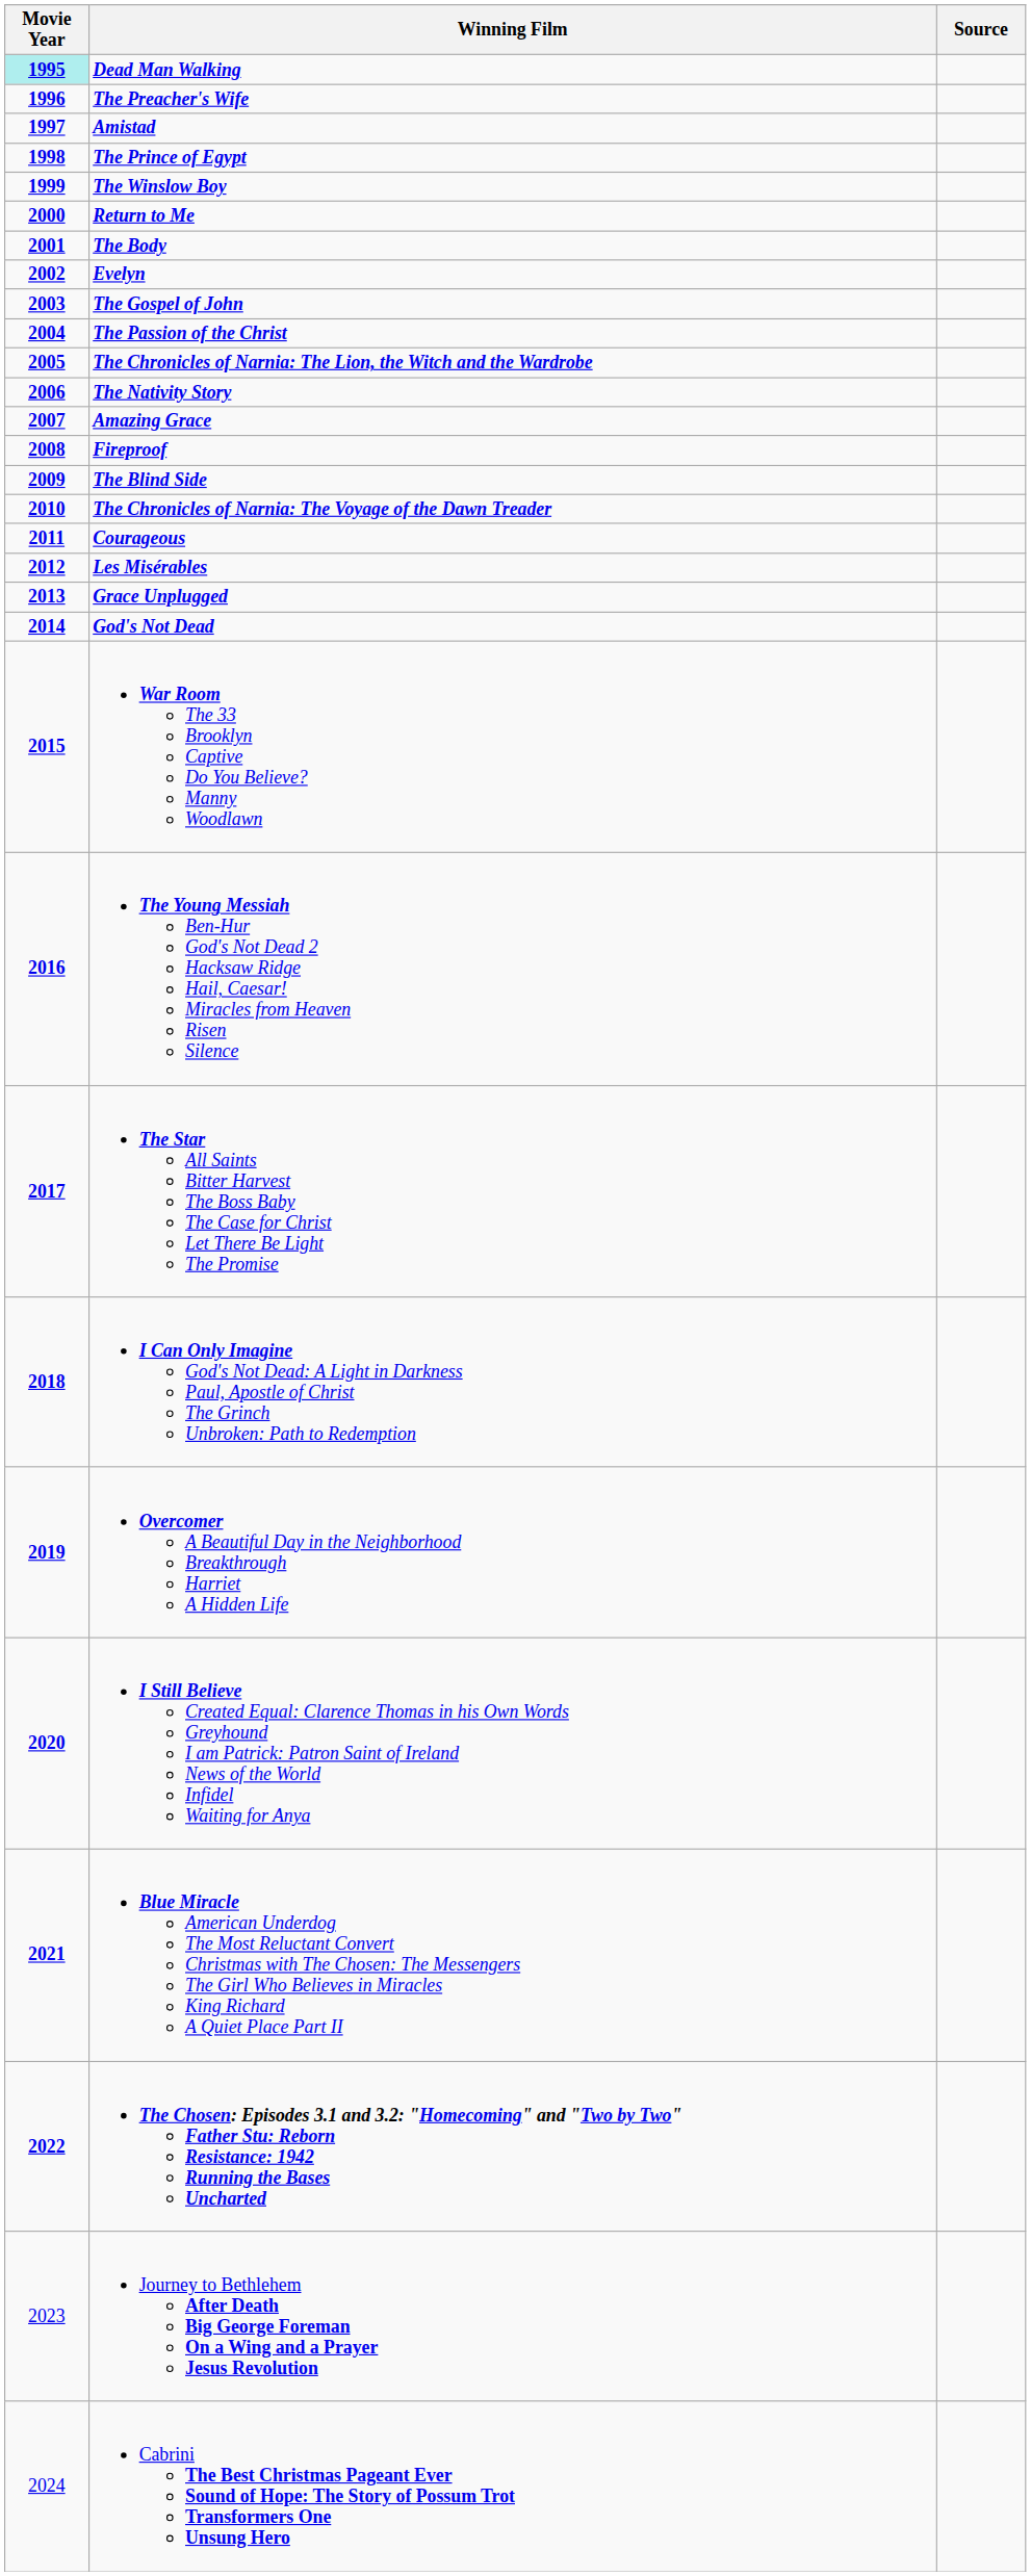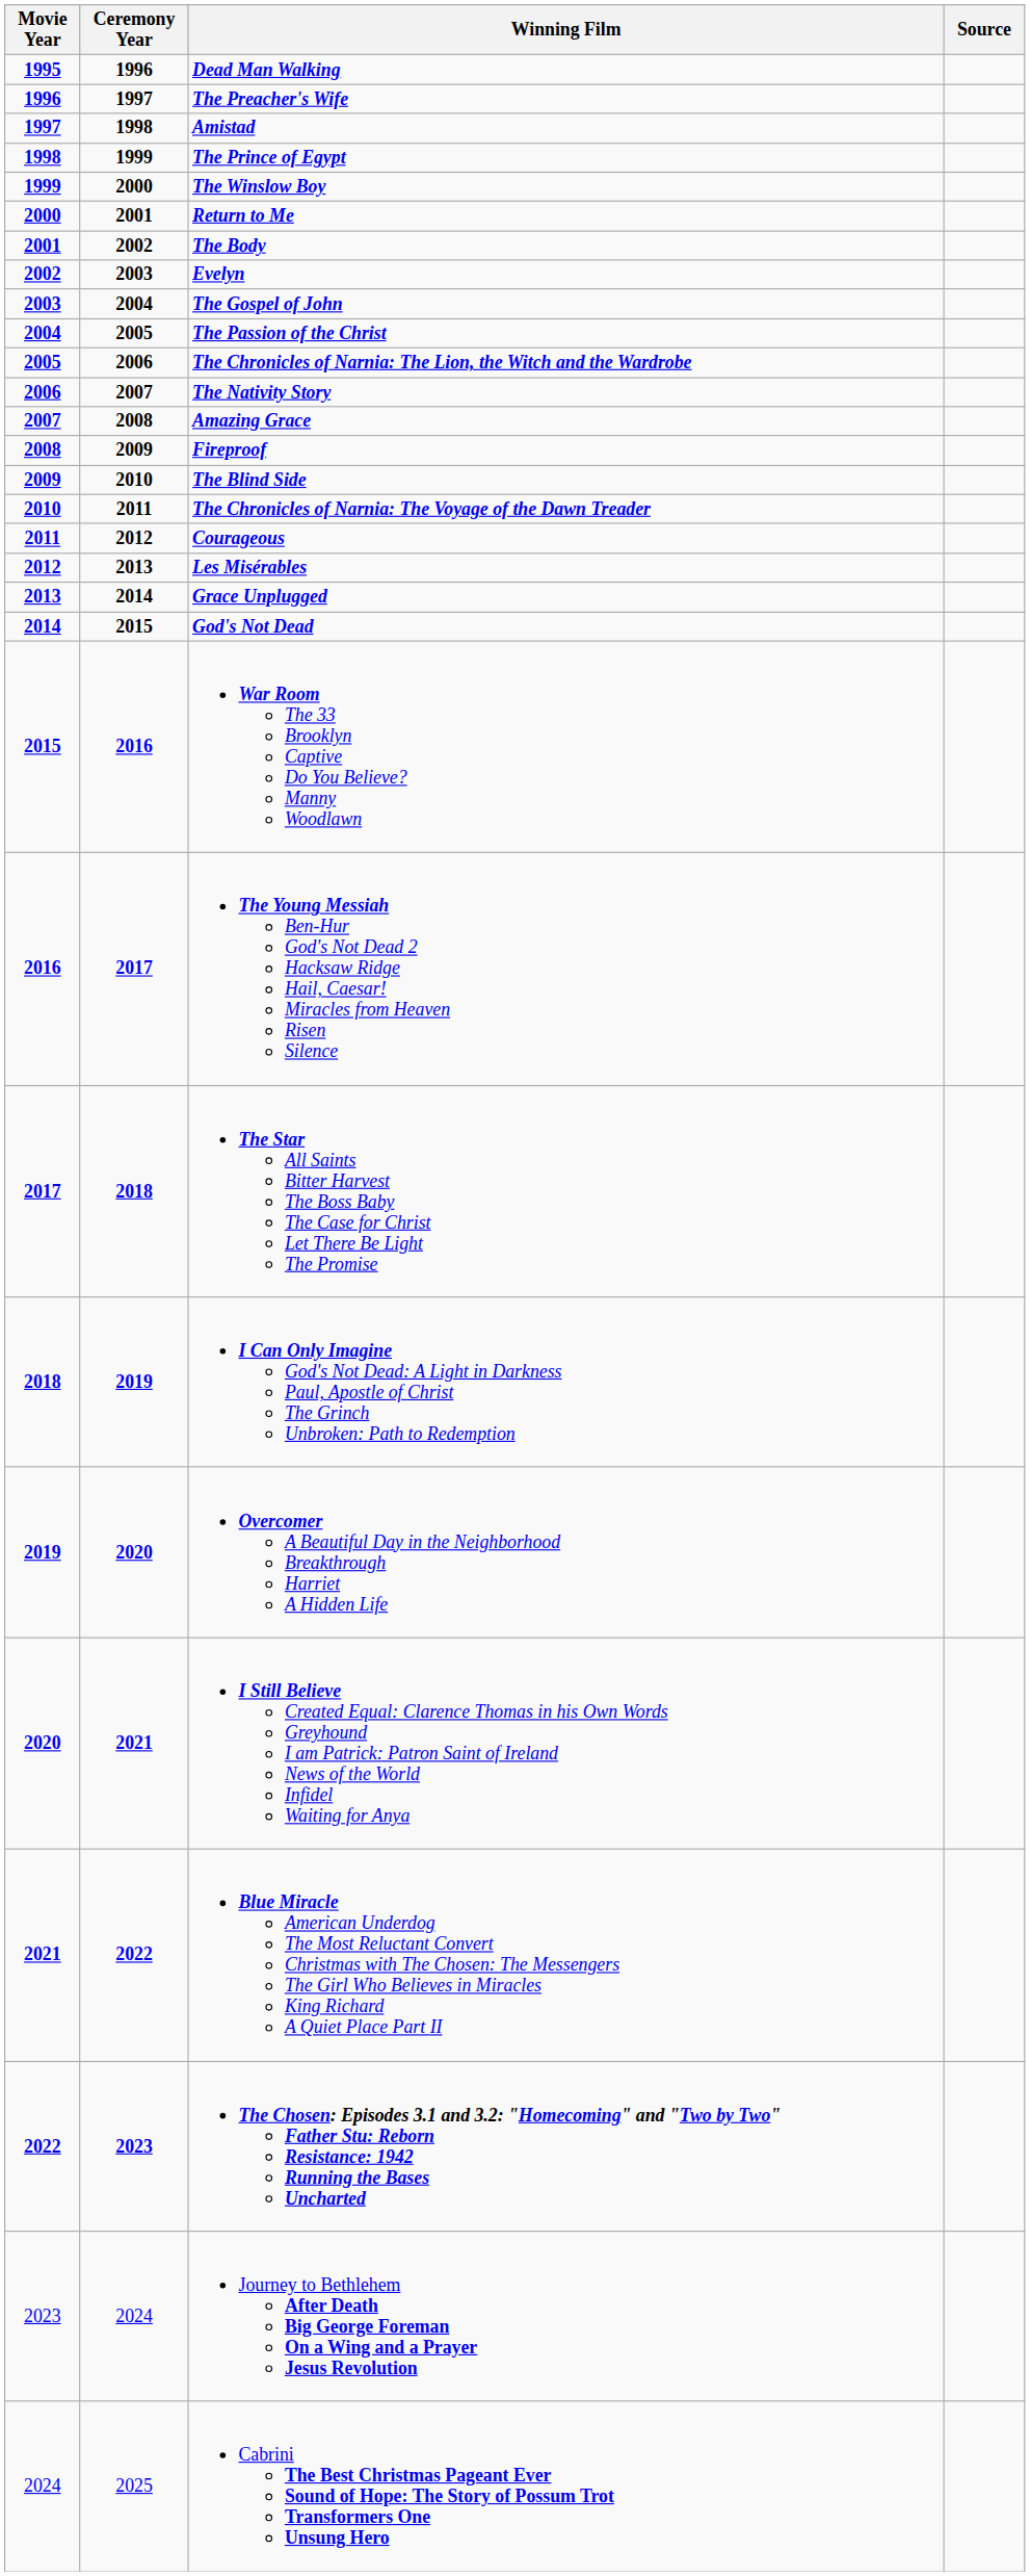 <table class="wikitable" style="width:70%">
 <tr bgcolor="#bebebe">
 <th width="5%">Movie Year</th>
+<th width="5%">Ceremony Year</th>
 <th width="55%">Winning Film</th>
 <th width="5%">Source</th>
 </tr>
 <tr>
-<td style="background: paleturquoise; text-align:center"><strong><a href='#'>1995</a></strong></td>
+<td style="text-align:center"><strong><a href='#'>1995</a></strong></td>
+<td style="text-align:center"><strong>1996</strong></td>
 <td><strong><em><a href='#'>Dead Man Walking</a></em></strong></td>
 <td style="text-align:center"></td>
 </tr>
 <tr>
 <td style="text-align:center"><strong><a href='#'>1996</a></strong></td>
+<td style="text-align:center"><strong>1997</strong></td>
 <td><strong><em><a href='#'>The Preacher's Wife</a></em></strong></td>
 <td style="text-align:center"></td>
 </tr>
 <tr>
 <td style="text-align:center"><strong><a href='#'>1997</a></strong></td>
+<td style="text-align:center"><strong>1998</strong></td>
 <td><strong><em><a href='#'>Amistad</a></em></strong></td>
 <td style="text-align:center"></td>
 </tr>
 <tr>
 <td style="text-align:center"><strong><a href='#'>1998</a></strong></td>
+<td style="text-align:center"><strong>1999</strong></td>
 <td><strong><em><a href='#'>The Prince of Egypt</a></em></strong></td>
 <td style="text-align:center"></td>
 </tr>
 <tr>
 <td style="text-align:center"><strong><a href='#'>1999</a></strong></td>
+<td style="text-align:center"><strong>2000</strong></td>
 <td><strong><em><a href='#'>The Winslow Boy</a></em></strong></td>
 <td style="text-align:center"></td>
 </tr>
 <tr>
 <td style="text-align:center"><strong><a href='#'>2000</a></strong></td>
+<td style="text-align:center"><strong>2001</strong></td>
 <td><strong><em><a href='#'>Return to Me</a></em></strong></td>
 <td style="text-align:center"></td>
 </tr>
 <tr>
 <td style="text-align:center"><strong><a href='#'>2001</a></strong></td>
+<td style="text-align:center"><strong>2002</strong></td>
 <td><strong><em><a href='#'>The Body</a></em></strong></td>
 <td style="text-align:center"></td>
 </tr>
 <tr>
 <td style="text-align:center"><strong><a href='#'>2002</a></strong></td>
+<td style="text-align:center"><strong>2003</strong></td>
 <td><strong><em><a href='#'>Evelyn</a></em></strong></td>
 <td style="text-align:center"></td>
 </tr>
 <tr>
 <td style="text-align:center"><strong><a href='#'>2003</a></strong></td>
+<td style="text-align:center"><strong>2004</strong></td>
 <td><strong><em><a href='#'>The Gospel of John</a></em></strong></td>
 <td style="text-align:center"></td>
 </tr>
 <tr>
 <td style="text-align:center"><strong><a href='#'>2004</a></strong></td>
+<td style="text-align:center"><strong>2005</strong></td>
 <td><strong><em><a href='#'>The Passion of the Christ</a></em></strong></td>
 <td style="text-align:center"></td>
 </tr>
 <tr>
 <td style="text-align:center"><strong><a href='#'>2005</a></strong></td>
+<td style="text-align:center"><strong>2006</strong></td>
 <td><strong><em><a href='#'>The Chronicles of Narnia: The Lion, the Witch and the Wardrobe</a></em></strong></td>
 <td style="text-align:center"></td>
 </tr>
 <tr>
 <td style="text-align:center"><strong><a href='#'>2006</a></strong></td>
+<td style="text-align:center"><strong>2007</strong></td>
 <td><strong><em><a href='#'>The Nativity Story</a></em></strong></td>
 <td style="text-align:center"></td>
 </tr>
 <tr>
 <td style="text-align:center"><strong><a href='#'>2007</a></strong></td>
+<td style="text-align:center"><strong>2008</strong></td>
 <td><strong><em><a href='#'>Amazing Grace</a></em></strong></td>
 <td style="text-align:center"></td>
 </tr>
 <tr>
 <td style="text-align:center"><strong><a href='#'>2008</a></strong></td>
+<td style="text-align:center"><strong>2009</strong></td>
 <td><strong><em><a href='#'>Fireproof</a></em></strong></td>
 <td style="text-align:center"></td>
 </tr>
 <tr>
 <td style="text-align:center"><strong><a href='#'>2009</a></strong></td>
+<td style="text-align:center"><strong>2010</strong></td>
 <td><strong><em><a href='#'>The Blind Side</a></em></strong></td>
 <td style="text-align:center"></td>
 </tr>
 <tr>
 <td style="text-align:center"><strong><a href='#'>2010</a></strong></td>
+<td style="text-align:center"><strong>2011</strong></td>
 <td><strong><em><a href='#'>The Chronicles of Narnia: The Voyage of the Dawn Treader</a></em></strong></td>
 <td style="text-align:center"></td>
 </tr>
 <tr>
 <td style="text-align:center"><strong><a href='#'>2011</a></strong></td>
+<td style="text-align:center"><strong>2012</strong></td>
 <td><strong><em><a href='#'>Courageous</a></em></strong></td>
 <td style="text-align:center"></td>
 </tr>
 <tr>
 <td style="text-align:center"><strong><a href='#'>2012</a></strong></td>
+<td style="text-align:center"><strong>2013</strong></td>
 <td><strong><em><a href='#'>Les Misérables</a></em></strong></td>
 <td style="text-align:center"></td>
 </tr>
 <tr>
 <td style="text-align:center"><strong><a href='#'>2013</a></strong></td>
+<td style="text-align:center"><strong>2014</strong></td>
 <td><strong><em><a href='#'>Grace Unplugged</a></em></strong></td>
 <td style="text-align:center"></td>
 </tr>
 <tr>
 <td style="text-align:center"><strong><a href='#'>2014</a></strong></td>
+<td style="text-align:center"><strong>2015</strong></td>
 <td><strong><em><a href='#'>God's Not Dead</a></em></strong></td>
 <td style="text-align:center"></td>
 </tr>
 <tr>
 <td style="text-align:center"><strong><a href='#'>2015</a></strong></td>
+<td style="text-align:center"><strong><a href='#'>2016</a></strong></td>
 <td><br><ul><li><strong><em><a href='#'>War Room</a></em></strong><ul><li><em><a href='#'>The 33</a></em></li><li><em><a href='#'>Brooklyn</a></em></li><li><em><a href='#'>Captive</a></em></li><li><em><a href='#'>Do You Believe?</a></em></li><li><em><a href='#'>Manny</a></em></li><li><em><a href='#'>Woodlawn</a></em></li></ul></li></ul></td>
 <td style="text-align:center"></td>
 </tr>
 <tr>
 <td style="text-align:center"><strong><a href='#'>2016</a></strong></td>
+<td style="text-align:center"><strong><a href='#'>2017</a></strong></td>
 <td><br><ul><li><strong><em><a href='#'>The Young Messiah</a></em></strong><ul><li><em><a href='#'>Ben-Hur</a></em></li><li><em><a href='#'>God's Not Dead 2</a></em></li><li><em><a href='#'>Hacksaw Ridge</a></em></li><li><em><a href='#'>Hail, Caesar!</a></em></li><li><em><a href='#'>Miracles from Heaven</a></em></li><li><em><a href='#'>Risen</a></em></li><li><em><a href='#'>Silence</a></em></li></ul></li></ul></td>
 <td style="text-align:center"></td>
 </tr>
 <tr>
 <td style="text-align:center"><strong><a href='#'>2017</a></strong></td>
+<td style="text-align:center"><strong><a href='#'>2018</a></strong></td>
 <td><br><ul><li><strong><em><a href='#'>The Star</a></em></strong><ul><li><em><a href='#'>All Saints</a></em></li><li><em><a href='#'>Bitter Harvest</a></em></li><li><em><a href='#'>The Boss Baby</a></em></li><li><em><a href='#'>The Case for Christ</a></em></li><li><em><a href='#'>Let There Be Light</a></em></li><li><em><a href='#'>The Promise</a></em></li></ul></li></ul></td>
 <td style="text-align:center"></td>
 </tr>
 <tr>
 <td style="text-align:center"><strong><a href='#'>2018</a></strong></td>
+<td style="text-align:center"><strong><a href='#'>2019</a></strong></td>
 <td><br><ul><li><strong><em><a href='#'>I Can Only Imagine</a></em></strong><ul><li><em><a href='#'>God's Not Dead: A Light in Darkness</a></em></li><li><em><a href='#'>Paul, Apostle of Christ</a></em></li><li><em><a href='#'>The Grinch</a></em></li><li><em><a href='#'>Unbroken: Path to Redemption</a></em></li></ul></li></ul></td>
 <td style="text-align:center"></td>
 </tr>
 <tr>
 <td style="text-align:center"><strong><a href='#'>2019</a></strong></td>
+<td style="text-align:center"><strong><a href='#'>2020</a></strong></td>
 <td><br><ul><li><strong><em><a href='#'>Overcomer</a></em></strong><ul><li><em><a href='#'>A Beautiful Day in the Neighborhood</a></em></li><li><em><a href='#'>Breakthrough</a></em></li><li><em><a href='#'>Harriet</a></em></li><li><em><a href='#'>A Hidden Life</a></em></li></ul></li></ul></td>
 <td style="text-align:center"></td>
 </tr>
 <tr>
 <td style="text-align:center"><strong><a href='#'>2020</a></strong></td>
+<td style="text-align:center"><strong><a href='#'>2021</a></strong></td>
 <td><br><ul><li><strong><em><a href='#'>I Still Believe</a></em></strong><ul><li><em><a href='#'>Created Equal: Clarence Thomas in his Own Words</a></em></li><li><em><a href='#'>Greyhound</a></em></li><li><em><a href='#'>I am Patrick: Patron Saint of Ireland</a></em></li><li><em><a href='#'>News of the World</a></em></li><li><em><a href='#'>Infidel</a></em></li><li><em><a href='#'>Waiting for Anya</a></em></li></ul></li></ul></td>
 <td style="text-align:center"></td>
 </tr>
 <tr>
 <td style="text-align:center"><strong><a href='#'>2021</a></strong></td>
+<td style="text-align:center"><strong><a href='#'>2022</a></strong></td>
 <td><br><ul><li><strong><em><a href='#'>Blue Miracle</a></em></strong><ul><li><em><a href='#'>American Underdog</a></em></li><li><em><a href='#'>The Most Reluctant Convert</a></em></li><li><em><a href='#'>Christmas with The Chosen: The Messengers</a></em></li><li><em><a href='#'>The Girl Who Believes in Miracles</a></em></li><li><em><a href='#'>King Richard</a></em></li><li><em><a href='#'>A Quiet Place Part II</a></em></li></ul></li></ul></td>
 <td style="text-align:center"></td>
 </tr>
 <tr>
 <td style="text-align:center"><strong><a href='#'>2022</a></strong></td>
+<td style="text-align:center"><strong><a href='#'>2023</a></strong></td>
 <td><br><ul><li><strong><em><a href='#'>The Chosen</a><em>: Episodes 3.1 and 3.2: "<a href='#'>Homecoming</a>" and "<a href='#'>Two by Two</a>"<strong><ul><li></em><a href='#'>Father Stu: Reborn</a><em></li><li></em><a href='#'>Resistance: 1942</a><em></li><li></em><a href='#'>Running the Bases</a><em></li><li></em><a href='#'>Uncharted</a><em></li></ul></li></ul></td>
 <td style="text-align:center"></td>
 </tr>
 <tr>
 <td style="text-align:center"></strong><a href='#'>2023</a><strong></td>
+<td style="text-align:center"></strong><a href='#'>2024</a><strong></td>
 <td><br><ul><li></em></strong><a href='#'>Journey to Bethlehem</a><strong><em><ul><li></em><a href='#'>After Death</a><em></li><li></em><a href='#'>Big George Foreman</a><em></li><li></em><a href='#'>On a Wing and a Prayer</a><em></li><li></em><a href='#'>Jesus Revolution</a><em></li></ul></li></ul></td>
 <td style="text-align:center"></td>
 </tr>
 <tr>
 <td style="text-align:center"></strong><a href='#'>2024</a><strong></td>
+<td style="text-align:center"></strong><a href='#'>2025</a><strong></td>
 <td><br><ul><li></em></strong><a href='#'>Cabrini</a><strong><em><ul><li></em><a href='#'>The Best Christmas Pageant Ever</a><em></li><li></em><a href='#'>Sound of Hope: The Story of Possum Trot</a><em></li><li></em><a href='#'>Transformers One</a><em></li><li></em><a href='#'>Unsung Hero</a><em></li></ul></li></ul></td>
 <td style="text-align:center"></td>
 </tr>
 </table>
